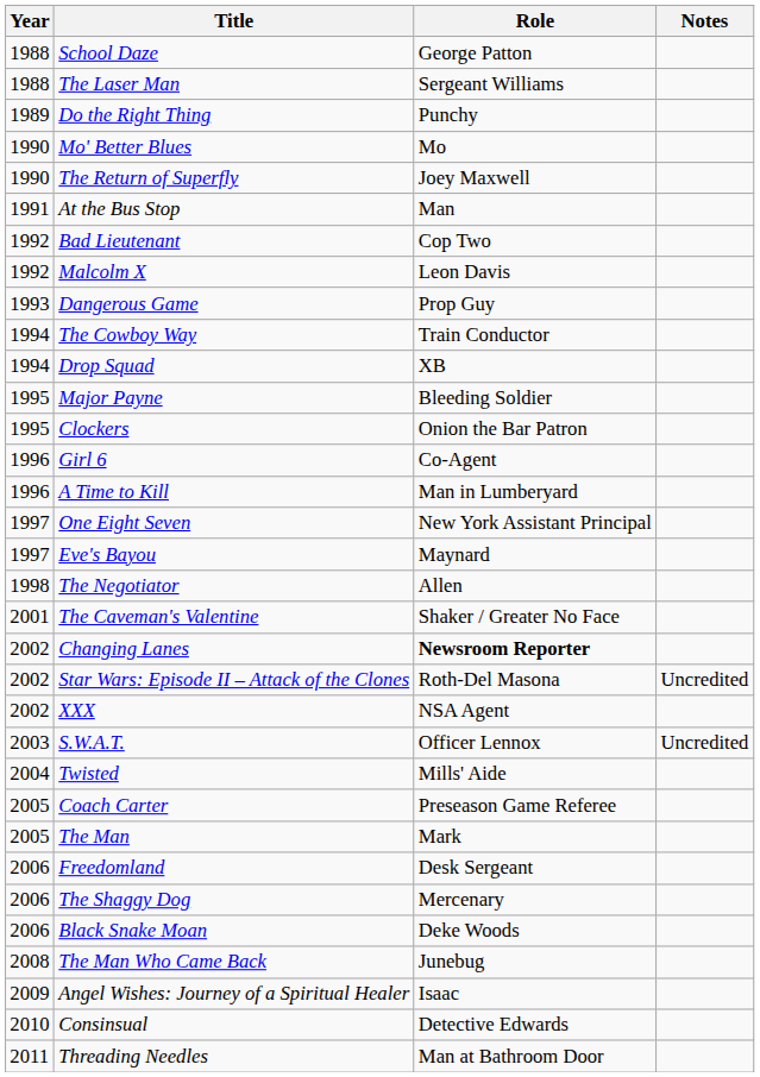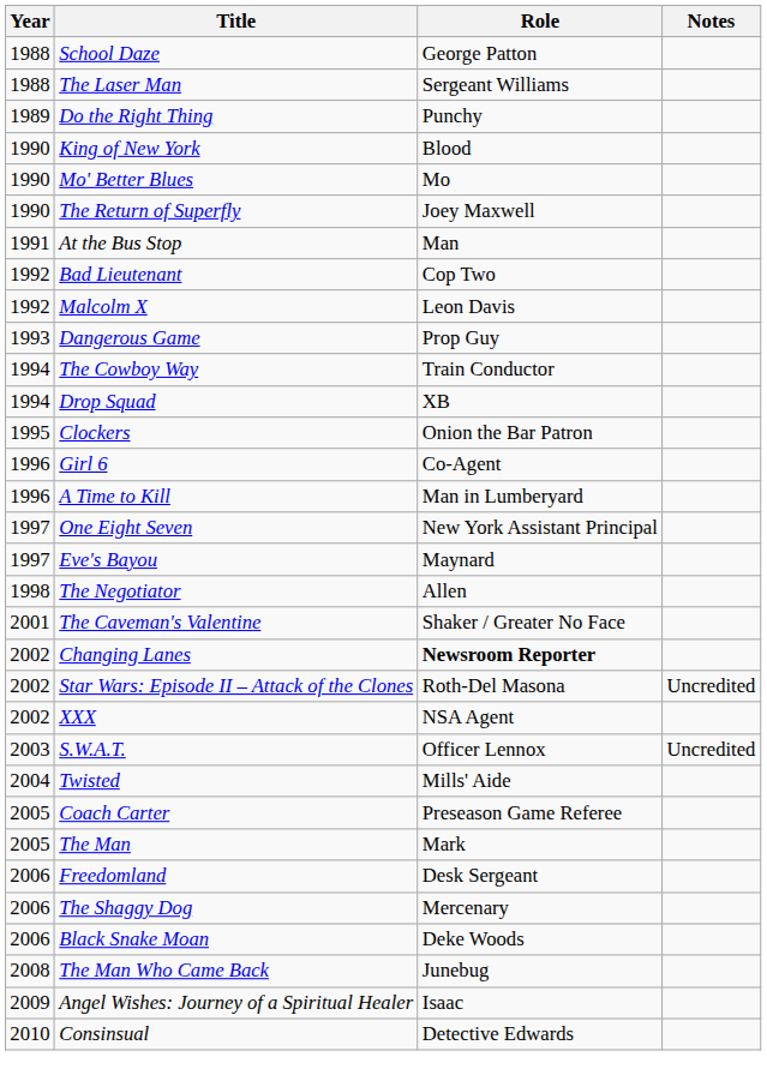 <table class="wikitable sortable">
 <tr>
 <th>Year</th>
 <th>Title</th>
 <th>Role</th>
 <th>Notes</th>
 </tr>
 <tr>
 <td>1988</td>
 <td><em><a href='#'>School Daze</a></em></td>
 <td>George Patton</td>
 <td></td>
 </tr>
 <tr>
 <td>1988</td>
 <td><em><a href='#'>The Laser Man</a></em></td>
 <td>Sergeant Williams</td>
 <td></td>
 </tr>
 <tr>
 <td>1989</td>
 <td><em><a href='#'>Do the Right Thing</a></em></td>
 <td>Punchy</td>
+<td></td>
+</tr>
+<tr>
+<td>1990</td>
+<td><em><a href='#'>King of New York</a></em></td>
+<td>Blood</td>
 <td></td>
 </tr>
 <tr>
 <td>1990</td>
 <td><em><a href='#'>Mo' Better Blues</a></em></td>
 <td>Mo</td>
 <td></td>
 </tr>
 <tr>
 <td>1990</td>
 <td><em><a href='#'>The Return of Superfly</a></em></td>
 <td>Joey Maxwell</td>
 <td></td>
 </tr>
 <tr>
 <td>1991</td>
 <td><em>At the Bus Stop</em></td>
 <td>Man</td>
 <td></td>
 </tr>
 <tr>
 <td>1992</td>
 <td><em><a href='#'>Bad Lieutenant</a></em></td>
 <td>Cop Two</td>
 <td></td>
 </tr>
 <tr>
 <td>1992</td>
 <td><a href='#'><em>Malcolm X</em></a></td>
 <td>Leon Davis</td>
 <td></td>
 </tr>
 <tr>
 <td>1993</td>
 <td><a href='#'><em>Dangerous Game</em></a></td>
 <td>Prop Guy</td>
 <td></td>
 </tr>
 <tr>
 <td>1994</td>
 <td><a href='#'><em>The Cowboy Way</em></a></td>
 <td>Train Conductor</td>
 <td></td>
 </tr>
 <tr>
 <td>1994</td>
 <td><em><a href='#'>Drop Squad</a></em></td>
 <td>XB</td>
-<td></td>
-</tr>
-<tr>
-<td>1995</td>
-<td><em><a href='#'>Major Payne</a></em></td>
-<td>Bleeding Soldier</td>
 <td></td>
 </tr>
 <tr>
 <td>1995</td>
 <td><a href='#'><em>Clockers</em></a></td>
 <td>Onion the Bar Patron</td>
 <td></td>
 </tr>
 <tr>
 <td>1996</td>
 <td><em><a href='#'>Girl 6</a></em></td>
 <td>Co-Agent</td>
 <td></td>
 </tr>
 <tr>
 <td>1996</td>
 <td><a href='#'><em>A Time to Kill</em></a></td>
 <td>Man in Lumberyard</td>
 <td></td>
 </tr>
 <tr>
 <td>1997</td>
 <td><em><a href='#'>One Eight Seven</a></em></td>
 <td>New York Assistant Principal</td>
 <td></td>
 </tr>
 <tr>
 <td>1997</td>
 <td><em><a href='#'>Eve's Bayou</a></em></td>
 <td>Maynard</td>
 <td></td>
 </tr>
 <tr>
 <td>1998</td>
 <td><em><a href='#'>The Negotiator</a></em></td>
 <td>Allen</td>
 <td></td>
 </tr>
 <tr>
 <td>2001</td>
 <td><em><a href='#'>The Caveman's Valentine</a></em></td>
 <td>Shaker / Greater No Face</td>
 <td></td>
 </tr>
 <tr>
 <td>2002</td>
 <td><em><a href='#'>Changing Lanes</a></em></td>
 <td><strong>Newsroom Reporter</strong></td>
 <td></td>
 </tr>
 <tr>
 <td>2002</td>
 <td><em><a href='#'>Star Wars: Episode II – Attack of the Clones</a></em></td>
 <td>Roth-Del Masona</td>
 <td>Uncredited</td>
 </tr>
 <tr>
 <td>2002</td>
 <td><a href='#'><em>XXX</em></a></td>
 <td>NSA Agent</td>
 <td></td>
 </tr>
 <tr>
 <td>2003</td>
 <td><a href='#'><em>S.W.A.T.</em></a></td>
 <td>Officer Lennox</td>
 <td>Uncredited</td>
 </tr>
 <tr>
 <td>2004</td>
 <td><a href='#'><em>Twisted</em></a></td>
 <td>Mills' Aide</td>
 <td></td>
 </tr>
 <tr>
 <td>2005</td>
 <td><em><a href='#'>Coach Carter</a></em></td>
 <td>Preseason Game Referee</td>
 <td></td>
 </tr>
 <tr>
 <td>2005</td>
 <td><a href='#'><em>The Man</em></a></td>
 <td>Mark</td>
 <td></td>
 </tr>
 <tr>
 <td>2006</td>
 <td><a href='#'><em>Freedomland</em></a></td>
 <td>Desk Sergeant</td>
 <td></td>
 </tr>
 <tr>
 <td>2006</td>
 <td><a href='#'><em>The Shaggy Dog</em></a></td>
 <td>Mercenary</td>
 <td></td>
 </tr>
 <tr>
 <td>2006</td>
 <td><a href='#'><em>Black Snake Moan</em></a></td>
 <td>Deke Woods</td>
 <td></td>
 </tr>
 <tr>
 <td>2008</td>
 <td><a href='#'><em>The Man Who Came Back</em></a></td>
 <td>Junebug</td>
 <td></td>
 </tr>
 <tr>
 <td>2009</td>
 <td><em>Angel Wishes: Journey of a Spiritual Healer</em></td>
 <td>Isaac</td>
 <td></td>
 </tr>
 <tr>
 <td>2010</td>
 <td><em>Consinsual</em></td>
 <td>Detective Edwards</td>
 <td></td>
 </tr>
-<tr>
-<td>2011</td>
-<td><em>Threading Needles</em></td>
-<td>Man at Bathroom Door</td>
-<td></td>
-</tr>
 </table>
